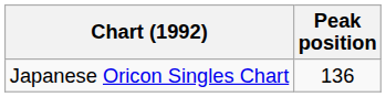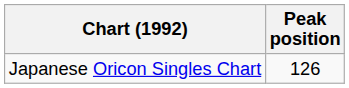 <table class="wikitable">
 <tr>
 <th>Chart (1992)</th>
 <th>Peak<br>position</th>
 </tr>
 <tr>
 <td>Japanese <a href='#'>Oricon Singles Chart</a></td>
-<td align="center">136</td>
+<td align="center">126</td>
 </tr>
 </table>
